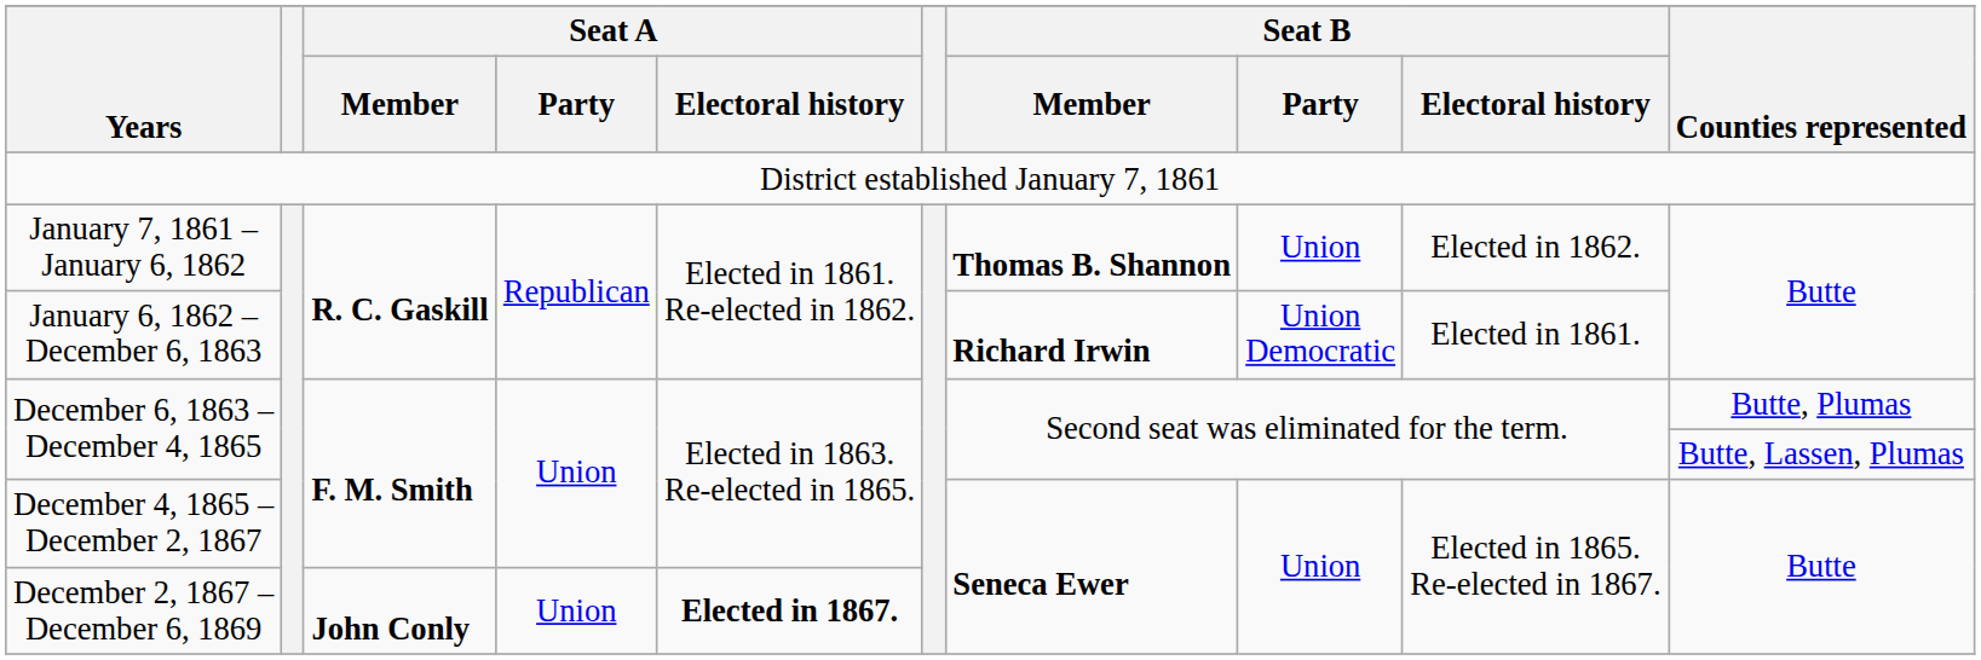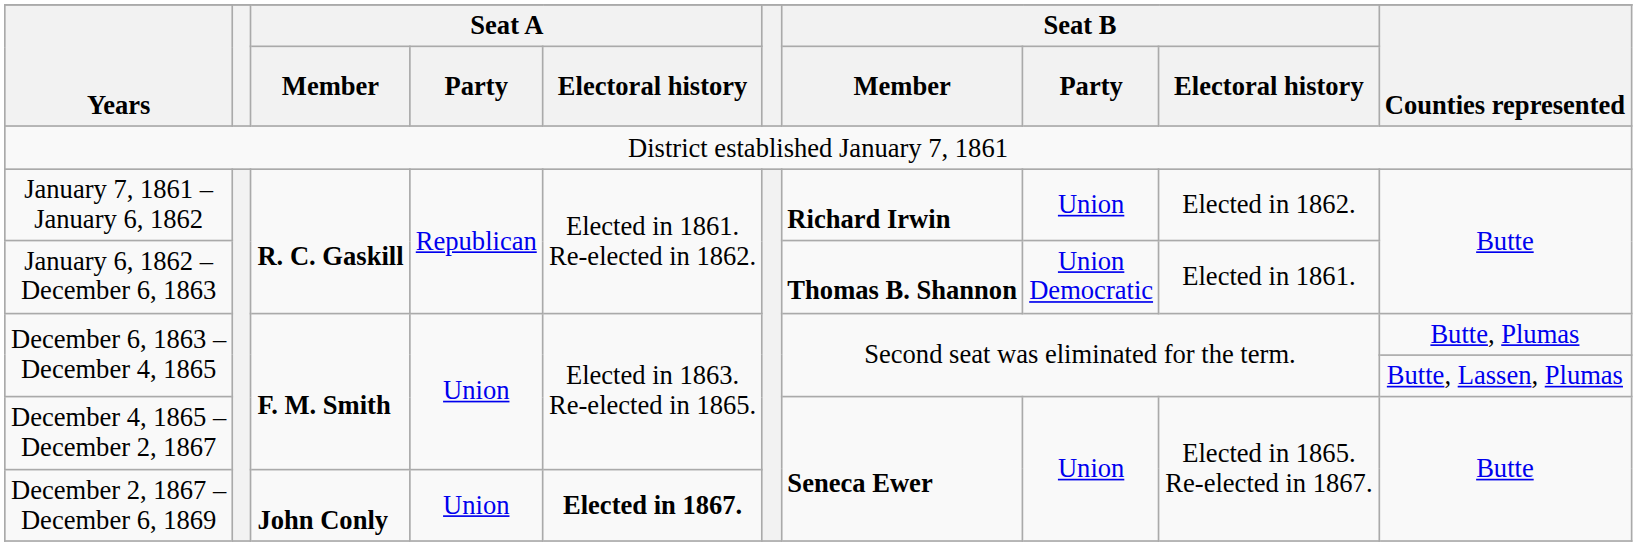 <table class=wikitable style="text-align:center">
 <tr>
 </tr>
 <tr valign=bottom>
 <th rowspan=2>Years</th>
 <th rowspan=2> </th>
 <th colspan=3>Seat A</th>
 <th rowspan=2> </th>
 <th colspan=3>Seat B</th>
 <th rowspan=2>Counties represented</th>
 </tr>
 <tr style="height:3em">
 <th>Member</th>
 <th>Party</th>
 <th>Electoral history</th>
 <th>Member</th>
 <th>Party</th>
 <th>Electoral history</th>
 </tr>
 <tr>
 <td colspan=10>District established January 7, 1861</td>
 </tr>
 <tr>
 <td nowrap>January 7, 1861 – <br> January 6, 1862</td>
 <th rowspan=20> </th>
 <td rowspan=2 align=left><br> <strong>R. C. Gaskill</strong></td>
 <td rowspan=2 ><a href='#'>Republican</a></td>
 <td rowspan=2>Elected in 1861. <br> Re-elected in 1862. <br> </td>
 <th rowspan=20> </th>
-<td align=left><br> <strong>Thomas B. Shannon</strong></td>
+<td align=left><br> <strong>Richard Irwin</strong></td>
 <td><a href='#'>Union</a></td>
 <td>Elected in 1862. <br>  </td>
 <td rowspan=2><a href='#'>Butte</a></td>
 </tr>
 <tr>
 <td nowrap>January 6, 1862 – <br> December 6, 1863</td>
-<td align=left><br> <strong>Richard Irwin</strong></td>
+<td align=left><br> <strong>Thomas B. Shannon</strong></td>
 <td><a href='#'>Union <br> Democratic</a></td>
 <td>Elected in 1861. <br>  </td>
 </tr>
 <tr>
 <td rowspan=2>December 6, 1863 – <br> December 4, 1865</td>
 <td rowspan=3 align=left><br><strong>F. M. Smith</strong></td>
 <td rowspan=3 ><a href='#'>Union</a></td>
 <td rowspan=3>Elected in 1863. <br> Re-elected in 1865. <br>  </td>
 <td colspan=3 rowspan=2>Second seat was eliminated for the term.</td>
 <td><a href='#'>Butte</a>, <a href='#'>Plumas</a></td>
 </tr>
 <tr>
 <td><a href='#'>Butte</a>, <a href='#'>Lassen</a>, <a href='#'>Plumas</a></td>
 </tr>
 <tr>
 <td nowrap>December 4, 1865 – <br> December 2, 1867</td>
 <td rowspan=2 align=left><br> <strong>Seneca Ewer</strong></td>
 <td rowspan=2 ><a href='#'>Union</a></td>
 <td rowspan=2>Elected in 1865. <br> Re-elected in 1867. <br> </td>
 <td rowspan=2><a href='#'>Butte</a></td>
 </tr>
 <tr>
 <td nowrap>December 2, 1867 – <br> December 6, 1869</td>
 <td align=left><br> <strong>John Conly</strong></td>
 <td><a href='#'>Union</a></td>
 <td><strong>Elected in 1867. <br>  </strong></td>
 </tr>
 </table>
